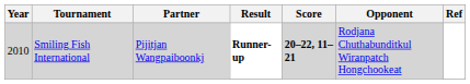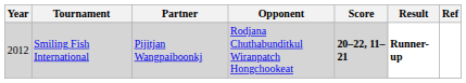 <table class="sortable wikitable" style="font-size: 90%">
 <tr>
 <th>Year</th>
 <th>Tournament</th>
 <th>Partner</th>
+<th>Opponent</th>
+<th>Score</th>
 <th>Result</th>
-<th>Score</th>
-<th>Opponent</th>
 <th>Ref</th>
 </tr>
 <tr style="background:#D5D5D5">
-<td align="center">2010</td>
+<td align="center">2012</td>
 <td align="left"><a href='#'>Smiling Fish International</a></td>
 <td align="left"> <a href='#'>Pijitjan Wangpaiboonkj</a></td>
+<td align="left"> <a href='#'>Rodjana Chuthabunditkul</a><br> <a href='#'>Wiranpatch Hongchookeat</a></td>
+<td align="left"><strong>20–22, 11–21</strong></td>
 <td style="text-align:left; background:white"> <strong>Runner-up</strong></td>
-<td align="left"><strong>20–22, 11–21</strong></td>
-<td align="left"> <a href='#'>Rodjana Chuthabunditkul</a><br> <a href='#'>Wiranpatch Hongchookeat</a></td>
 <td style="text-align:center; background:white"></td>
 </tr>
 </table>
